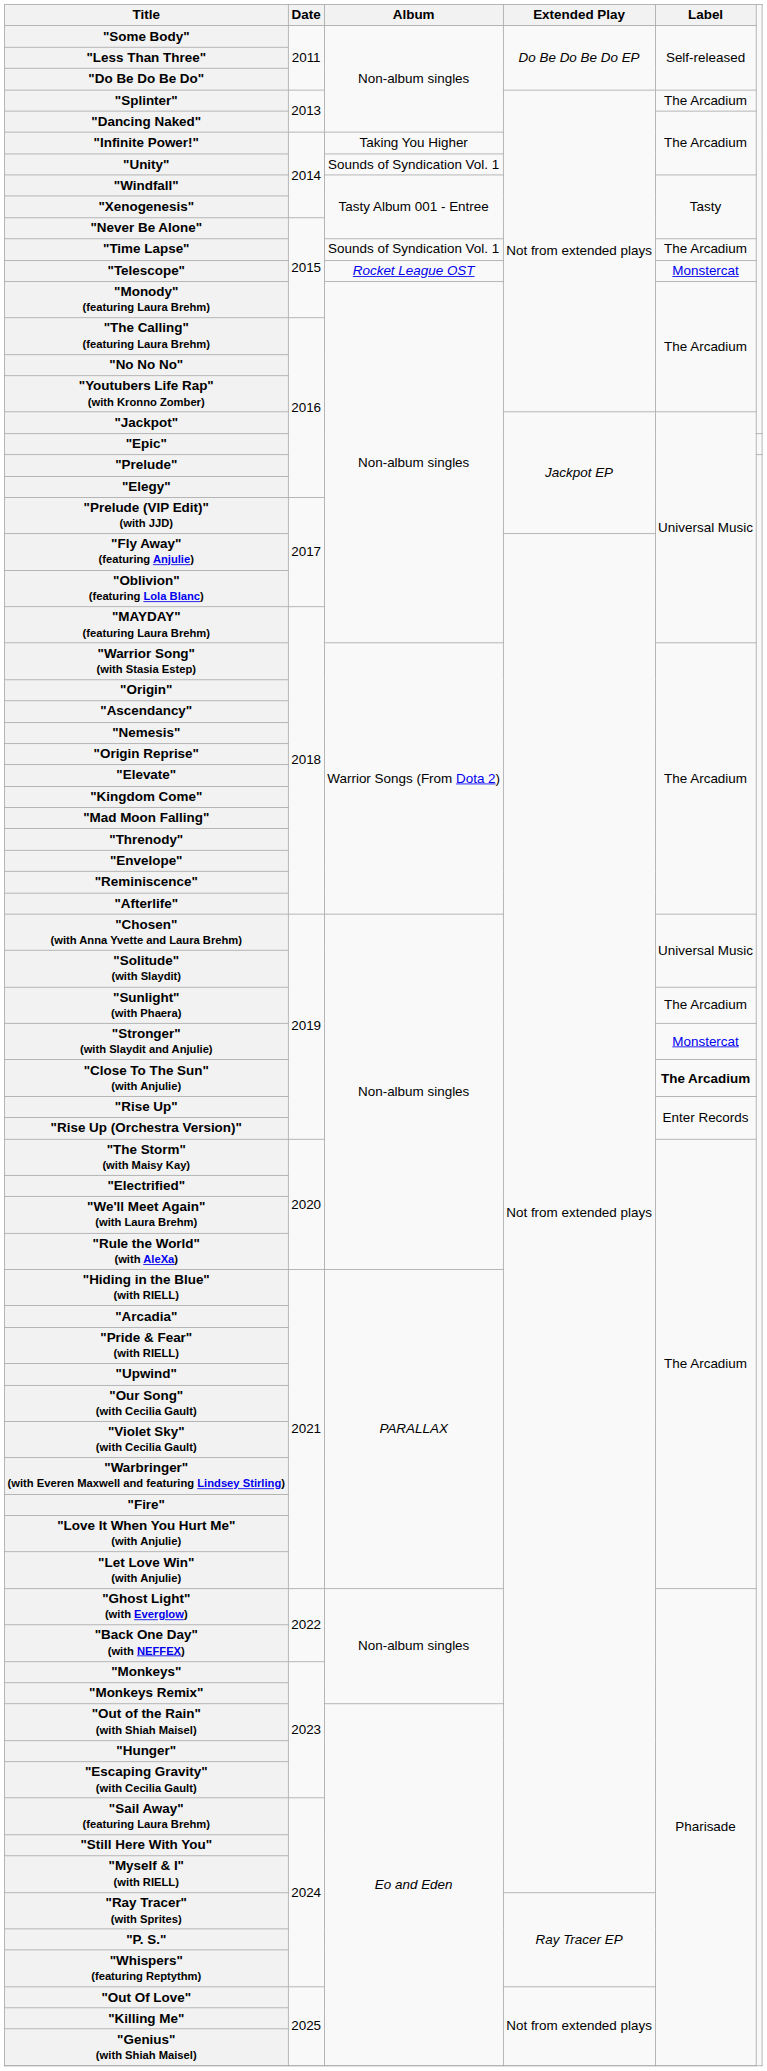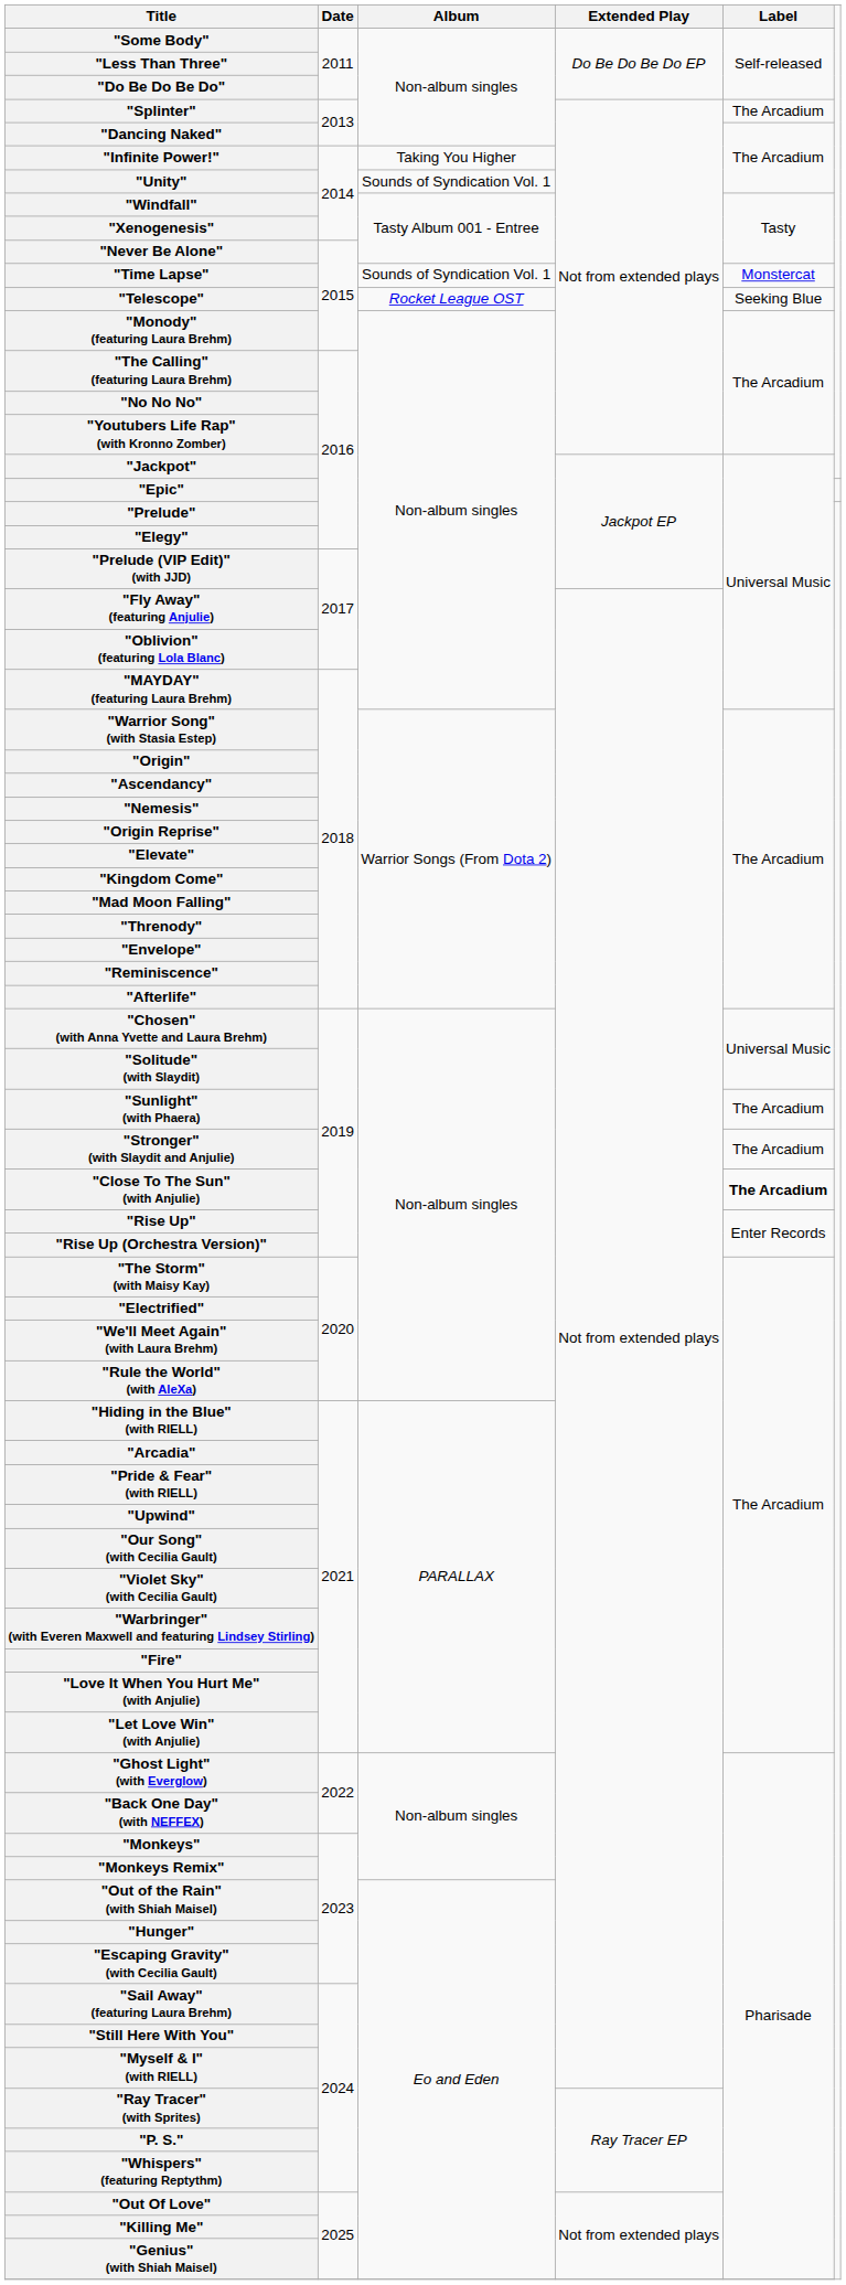 <table class="wikitable plainrowheaders" style="text-align:center;">
 <tr>
 <th scope="col">Title</th>
 <th scope="col">Date</th>
 <th scope="col">Album</th>
 <th scope="col">Extended Play</th>
 <th scope="col">Label</th>
 </tr>
 <tr>
 <th rowspan="1">"Some Body"</th>
 <td rowspan="3">2011</td>
 <td rowspan="5">Non-album singles</td>
 <td rowspan="3"><em>Do Be Do Be Do EP</em></td>
 <td rowspan="3">Self-released</td>
 </tr>
 <tr>
 <th rowspan="1">"Less Than Three"</th>
 </tr>
 <tr>
 <th rowspan="1">"Do Be Do Be Do"</th>
 </tr>
 <tr>
 <th rowspan="1">"Splinter"</th>
 <td rowspan="2">2013</td>
 <td rowspan="13">Not from extended plays</td>
 <td rowspan="1">The Arcadium</td>
 </tr>
 <tr>
 <th rowspan="1">"Dancing Naked"</th>
 <td rowspan="3">The Arcadium</td>
 </tr>
 <tr>
 <th rowspan="1">"Infinite Power!"</th>
 <td rowspan="4">2014</td>
 <td rowspan="1">Taking You Higher</td>
 </tr>
 <tr>
 <th rowspan="1">"Unity"</th>
 <td rowspan="1">Sounds of Syndication Vol. 1</td>
 </tr>
 <tr>
 <th rowspan="1">"Windfall"</th>
 <td rowspan="3">Tasty Album 001 - Entree</td>
 <td rowspan="3">Tasty</td>
 </tr>
 <tr>
 <th rowspan="1">"Xenogenesis"</th>
 </tr>
 <tr>
 <th rowspan="1">"Never Be Alone"</th>
 <td rowspan="4">2015</td>
 </tr>
 <tr>
 <th rowspan="1">"Time Lapse"</th>
 <td rowspan="1">Sounds of Syndication Vol. 1</td>
-<td rowspan="1">The Arcadium</td>
+<td><a href='#'>Monstercat</a></td>
 </tr>
 <tr>
 <th rowspan="1">"Telescope"</th>
 <td><em><a href='#'>Rocket League OST</a></em></td>
-<td><a href='#'>Monstercat</a></td>
+<td rowspan="1">Seeking Blue</td>
 </tr>
 <tr>
 <th rowspan="1">"Monody"<br><small>(featuring Laura Brehm)</small></th>
 <td rowspan="12">Non-album singles</td>
 <td rowspan="4">The Arcadium</td>
 </tr>
 <tr>
 <th rowspan="1">"The Calling"<br><small>(featuring Laura Brehm)</small></th>
 <td rowspan="7">2016</td>
 </tr>
 <tr>
 <th rowspan="1">"No No No"</th>
 </tr>
 <tr>
 <th rowspan="1">"Youtubers Life Rap"<br><small>(with Kronno Zomber)</small></th>
 </tr>
 <tr>
 <th rowspan="1">"Jackpot"</th>
 <td rowspan="5"><em>Jackpot EP</em></td>
 <td rowspan="8">Universal Music</td>
 </tr>
 <tr>
 <th rowspan="1">"Epic"</th>
 <td rowspan="1"></td>
 </tr>
 <tr>
 <th rowspan="1">"Prelude"</th>
 </tr>
 <tr>
 <th rowspan="1">"Elegy"</th>
 </tr>
 <tr>
 <th rowspan="1">"Prelude (VIP Edit)" <br><small>(with JJD)</small></th>
 <td rowspan="3">2017</td>
 </tr>
 <tr>
 <th rowspan="1">"Fly Away"<br><small>(featuring <a href='#'>Anjulie</a>)</small></th>
 <td rowspan="46">Not from extended plays</td>
 </tr>
 <tr>
 <th rowspan="1">"Oblivion"<br><small>(featuring <a href='#'>Lola Blanc</a>)</small></th>
 </tr>
 <tr>
 <th rowspan="1">"MAYDAY" <br><small>(featuring Laura Brehm)</small></th>
 <td rowspan="13">2018</td>
 </tr>
 <tr>
 <th rowspan="1">"Warrior Song" <br><small>(with Stasia Estep)</small></th>
 <td rowspan="12">Warrior Songs (From <a href='#'>Dota 2</a>)</td>
 <td rowspan="12">The Arcadium</td>
 </tr>
 <tr>
 <th rowspan="1">"Origin"</th>
 </tr>
 <tr>
 <th rowspan="1">"Ascendancy"</th>
 </tr>
 <tr>
 <th rowspan="1">"Nemesis"</th>
 </tr>
 <tr>
 <th rowspan="1">"Origin Reprise"</th>
 </tr>
 <tr>
 <th rowspan="1">"Elevate"</th>
 </tr>
 <tr>
 <th rowspan="1">"Kingdom Come"</th>
 </tr>
 <tr>
 <th rowspan="1">"Mad Moon Falling"</th>
 </tr>
 <tr>
 <th rowspan="1">"Threnody"</th>
 </tr>
 <tr>
 <th rowspan="1">"Envelope"</th>
 </tr>
 <tr>
 <th rowspan="1">"Reminiscence"</th>
 </tr>
 <tr>
 <th rowspan="1">"Afterlife"</th>
 </tr>
 <tr>
 <th rowspan="1">"Chosen" <br><small>(with Anna Yvette and Laura Brehm)</small></th>
 <td rowspan="7">2019</td>
 <td rowspan="11">Non-album singles</td>
 <td rowspan="2">Universal Music</td>
 </tr>
 <tr>
 <th rowspan="1">"Solitude"<br><small>(with Slaydit)</small></th>
 </tr>
 <tr>
 <th rowspan="1">"Sunlight" <br><small>(with Phaera)</small></th>
 <td>The Arcadium</td>
 </tr>
 <tr>
 <th rowspan="1">"Stronger" <br><small>(with Slaydit and Anjulie)</small></th>
-<td><a href='#'>Monstercat</a></td>
+<td rowspan="1">The Arcadium</td>
 </tr>
 <tr>
 <th rowspan="1">"Close To The Sun" <br><small>(with Anjulie)</small></th>
 <td><strong>The Arcadium</strong></td>
 </tr>
 <tr>
 <th rowspan="1">"Rise Up"</th>
 <td rowspan="2">Enter Records</td>
 </tr>
 <tr>
 <th rowspan="1">"Rise Up (Orchestra Version)"</th>
 </tr>
 <tr>
 <th rowspan="1">"The Storm" <br><small>(with Maisy Kay)</small></th>
 <td rowspan="4">2020</td>
 <td rowspan="14">The Arcadium</td>
 </tr>
 <tr>
 <th rowspan="1">"Electrified"</th>
 </tr>
 <tr>
 <th rowspan="1">"We'll Meet Again"<br><small>(with Laura Brehm)</small></th>
 </tr>
 <tr>
 <th rowspan="1">"Rule the World"<br><small>(with <a href='#'>AleXa</a>)</small></th>
 </tr>
 <tr>
 <th rowspan="1">"Hiding in the Blue"<br><small>(with RIELL)</small></th>
 <td rowspan="10">2021</td>
 <td rowspan="10"><em>PARALLAX</em></td>
 </tr>
 <tr>
 <th rowspan="1">"Arcadia"</th>
 </tr>
 <tr>
 <th rowspan="1">"Pride & Fear"<br><small>(with RIELL)</small></th>
 </tr>
 <tr>
 <th rowspan="1">"Upwind"</th>
 </tr>
 <tr>
 <th rowspan="1">"Our Song" <br><small>(with Cecilia Gault)</small></th>
 </tr>
 <tr>
 <th rowspan="1">"Violet Sky" <br><small>(with Cecilia Gault)</small></th>
 </tr>
 <tr>
 <th rowspan="1">"Warbringer" <br><small>(with Everen Maxwell and featuring <a href='#'>Lindsey Stirling</a>)</small></th>
 </tr>
 <tr>
 <th rowspan="1">"Fire"</th>
 </tr>
 <tr>
 <th rowspan="1">"Love It When You Hurt Me" <br><small>(with Anjulie)</small></th>
 </tr>
 <tr>
 <th rowspan="1">"Let Love Win" <br><small>(with Anjulie)</small></th>
 </tr>
 <tr>
 <th rowspan="1">"Ghost Light" <br><small>(with <a href='#'>Everglow</a>)</small></th>
 <td rowspan="2">2022</td>
 <td rowspan="4">Non-album singles</td>
 <td rowspan="16">Pharisade</td>
 </tr>
 <tr>
 <th rowspan="1">"Back One Day" <br><small>(with <a href='#'>NEFFEX</a>)</small></th>
 </tr>
 <tr>
 <th rowspan="1">"Monkeys"</th>
 <td rowspan="5">2023</td>
 </tr>
 <tr>
 <th rowspan="1">"Monkeys Remix"</th>
 </tr>
 <tr>
 <th rowspan="1">"Out of the Rain" <br><small>(with Shiah Maisel)</small></th>
 <td rowspan="12"><em>Eo and Eden</em></td>
 </tr>
 <tr>
 <th rowspan="1">"Hunger"</th>
 </tr>
 <tr>
 <th rowspan="1">"Escaping Gravity" <br><small>(with Cecilia Gault)</small></th>
 </tr>
 <tr>
 <th rowspan="1">"Sail Away" <br><small>(featuring Laura Brehm)</small></th>
 <td rowspan="6">2024</td>
 </tr>
 <tr>
 <th rowspan="1">"Still Here With You"</th>
 </tr>
 <tr>
 <th rowspan="1">"Myself & I" <br><small>(with RIELL)</small></th>
 </tr>
 <tr>
 <th rowspan="1">"Ray Tracer"  <br><small>(with Sprites)</small></th>
 <td rowspan="3"><em>Ray Tracer EP</em></td>
 </tr>
 <tr>
 <th rowspan="1">"P. S."</th>
 </tr>
 <tr>
 <th rowspan="1">"Whispers"  <br><small>(featuring Reptythm)</small></th>
 </tr>
 <tr>
 <th rowspan="1">"Out Of Love" </th>
 <td rowspan="3">2025</td>
 <td rowspan="3">Not from extended plays</td>
 </tr>
 <tr>
 <th rowspan="1">"Killing Me" </th>
 </tr>
 <tr>
 <th rowspan="1">"Genius" <br><small>(with Shiah Maisel)</small></th>
 </tr>
 <tr>
 </tr>
 </table>
